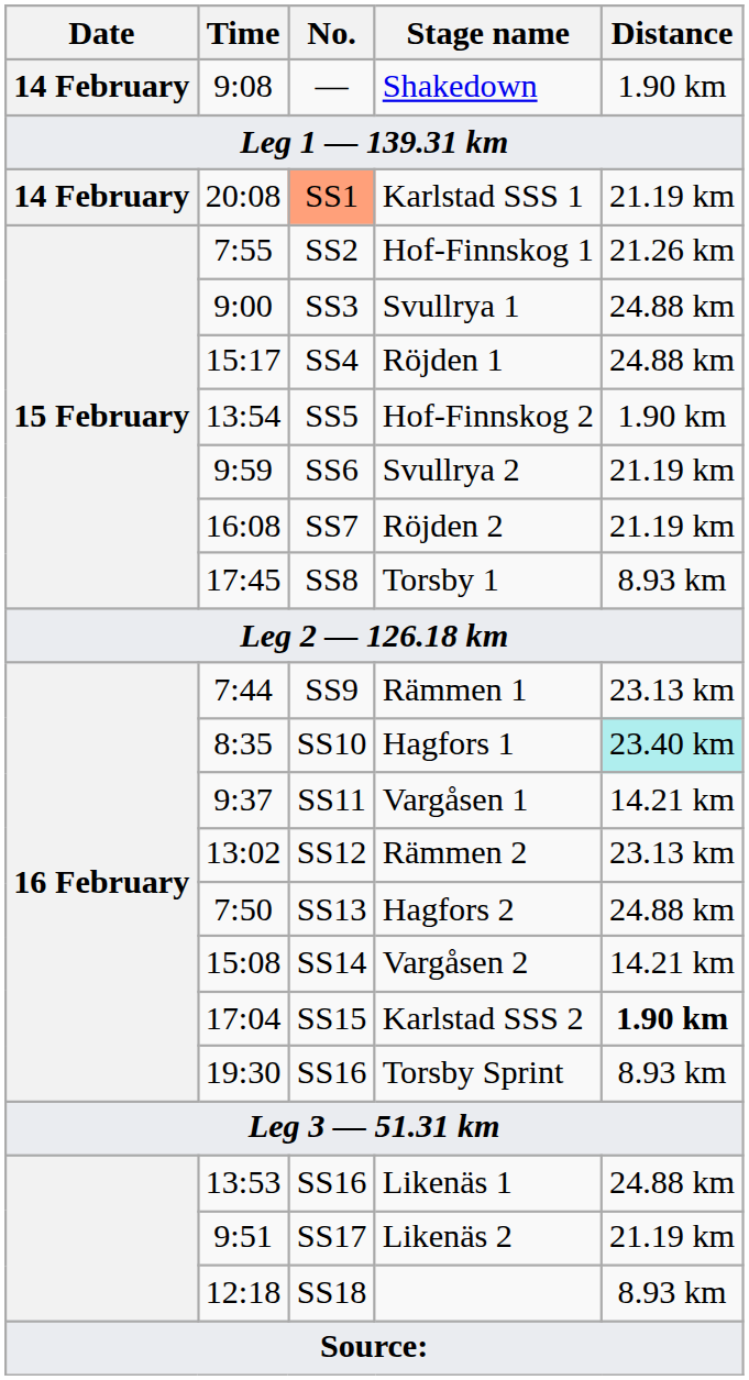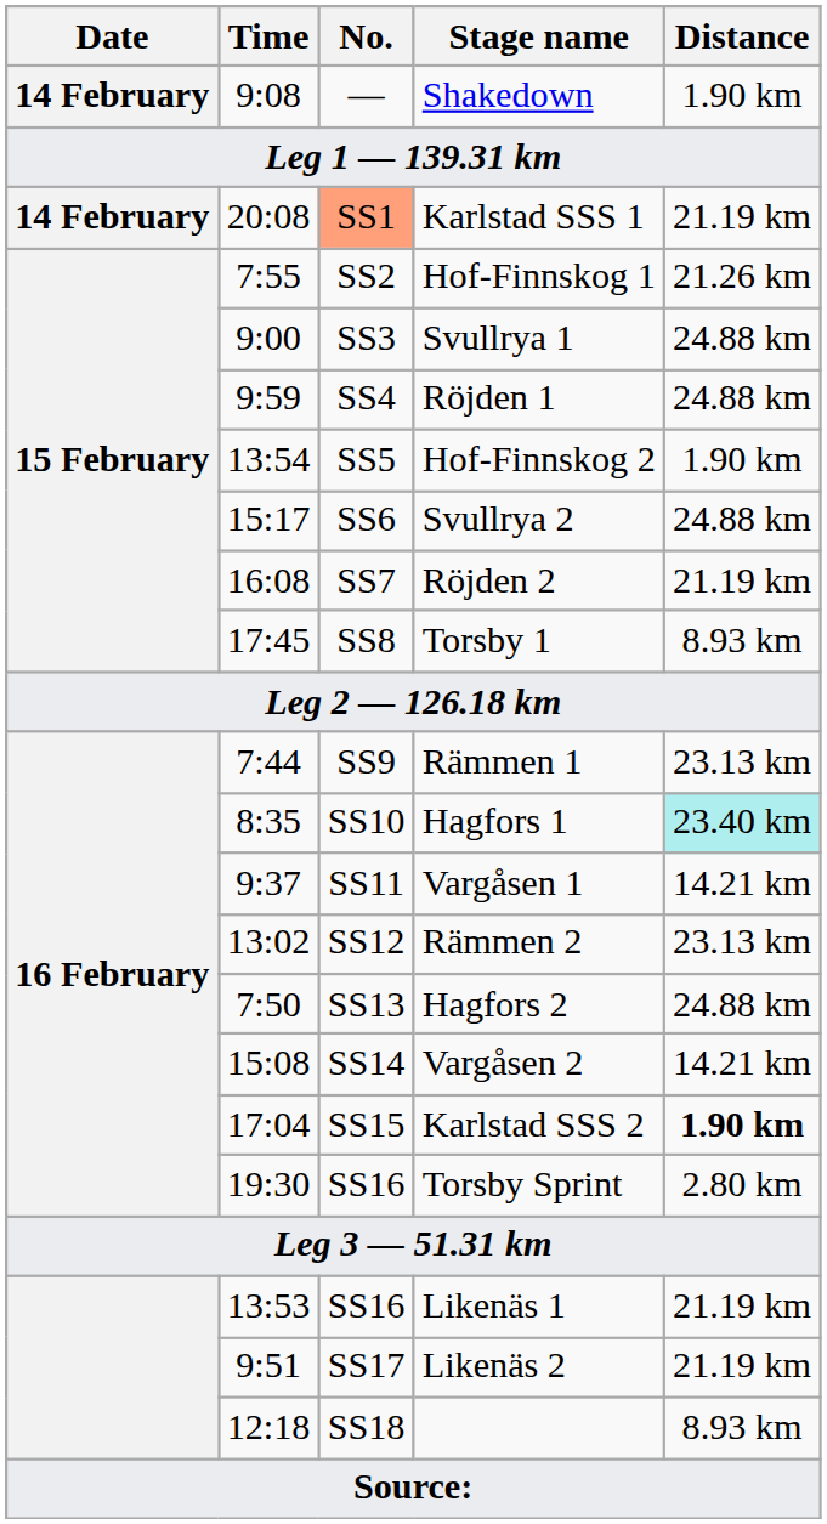 <table class="wikitable" style="font-size: 85%;">
 <tr>
 <th>Date</th>
 <th>Time</th>
 <th>No.</th>
 <th>Stage name</th>
 <th>Distance</th>
 </tr>
 <tr>
 <th>14 February</th>
 <td align="center">9:08</td>
 <td align="center">—</td>
 <td><a href='#'>Shakedown</a></td>
 <td align="center">1.90 km</td>
 </tr>
 <tr>
 <td style="background-color:#EAECF0; text-align:center" colspan="5"><strong><em>Leg 1 — 139.31 km</em></strong></td>
 </tr>
 <tr>
 <th>14 February</th>
 <td align="center">20:08</td>
 <td align="center" style="background: lightsalmon;">SS1</td>
 <td>Karlstad SSS 1</td>
 <td align="center">21.19 km</td>
 </tr>
 <tr>
 <th rowspan="7">15 February</th>
 <td align="center">7:55</td>
 <td align="center">SS2</td>
 <td>Hof-Finnskog 1</td>
 <td align="center">21.26 km</td>
 </tr>
 <tr>
 <td align="center">9:00</td>
 <td align="center">SS3</td>
 <td>Svullrya 1</td>
 <td align="center">24.88 km</td>
 </tr>
 <tr>
-<td align="center">15:17</td>
+<td align="center">9:59</td>
 <td align="center">SS4</td>
 <td>Röjden 1</td>
 <td align="center">24.88 km</td>
 </tr>
 <tr>
 <td align="center">13:54</td>
 <td align="center">SS5</td>
 <td>Hof-Finnskog 2</td>
 <td align="center">1.90 km</td>
 </tr>
 <tr>
-<td align="center">9:59</td>
+<td align="center">15:17</td>
 <td align="center">SS6</td>
 <td>Svullrya 2</td>
-<td align="center">21.19 km</td>
+<td align="center">24.88 km</td>
 </tr>
 <tr>
 <td align="center">16:08</td>
 <td align="center">SS7</td>
 <td>Röjden 2</td>
 <td align="center">21.19 km</td>
 </tr>
 <tr>
 <td align="center">17:45</td>
 <td align="center">SS8</td>
 <td>Torsby 1</td>
 <td align="center">8.93 km</td>
 </tr>
 <tr>
 <td style="background-color:#EAECF0; text-align:center" colspan="5"><strong><em>Leg 2 — 126.18 km</em></strong></td>
 </tr>
 <tr>
 <th rowspan="8">16 February</th>
 <td align="center">7:44</td>
 <td align="center">SS9</td>
 <td>Rämmen 1</td>
 <td align="center">23.13 km</td>
 </tr>
 <tr>
 <td align="center">8:35</td>
 <td align="center">SS10</td>
 <td>Hagfors 1</td>
 <td align="center" style="background: paleturquoise;">23.40 km</td>
 </tr>
 <tr>
 <td align="center">9:37</td>
 <td align="center">SS11</td>
 <td>Vargåsen 1</td>
 <td align="center">14.21 km</td>
 </tr>
 <tr>
 <td align="center">13:02</td>
 <td align="center">SS12</td>
 <td>Rämmen 2</td>
 <td align="center">23.13 km</td>
 </tr>
 <tr>
 <td align="center">7:50</td>
 <td align="center">SS13</td>
 <td>Hagfors 2</td>
 <td align="center">24.88 km</td>
 </tr>
 <tr>
 <td align="center">15:08</td>
 <td align="center">SS14</td>
 <td>Vargåsen 2</td>
 <td align="center">14.21 km</td>
 </tr>
 <tr>
 <td align="center">17:04</td>
 <td align="center">SS15</td>
 <td>Karlstad SSS 2</td>
 <td align="center"><strong>1.90 km</strong></td>
 </tr>
 <tr>
 <td align="center">19:30</td>
 <td align="center">SS16</td>
 <td>Torsby Sprint</td>
-<td align="center">8.93 km</td>
+<td align="center">2.80 km</td>
 </tr>
 <tr>
 <td style="background-color:#EAECF0; text-align:center" colspan="5"><strong><em>Leg 3 — 51.31 km</em></strong></td>
 </tr>
 <tr>
 <th rowspan="3"></th>
 <td align="center">13:53</td>
 <td align="center">SS16</td>
 <td>Likenäs 1</td>
-<td align="center">24.88 km</td>
+<td align="center">21.19 km</td>
 </tr>
 <tr>
 <td align="center">9:51</td>
 <td align="center">SS17</td>
 <td>Likenäs 2</td>
 <td align="center">21.19 km</td>
 </tr>
 <tr>
 <td align="center">12:18</td>
 <td align="center">SS18</td>
 <td></td>
 <td align="center">8.93 km</td>
 </tr>
 <tr>
 <td style="background-color:#EAECF0; text-align:center" colspan="5"><strong>Source:</strong></td>
 </tr>
 </table>
